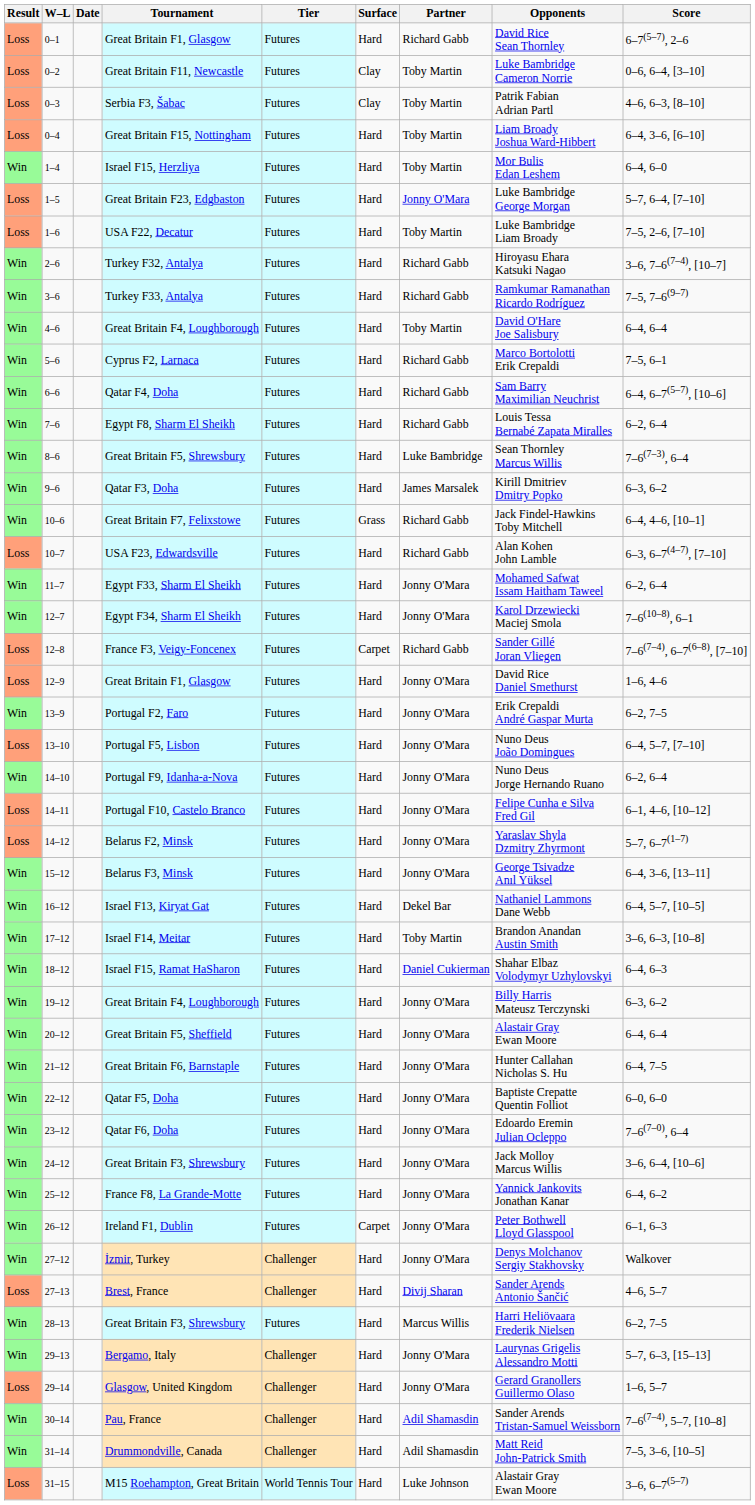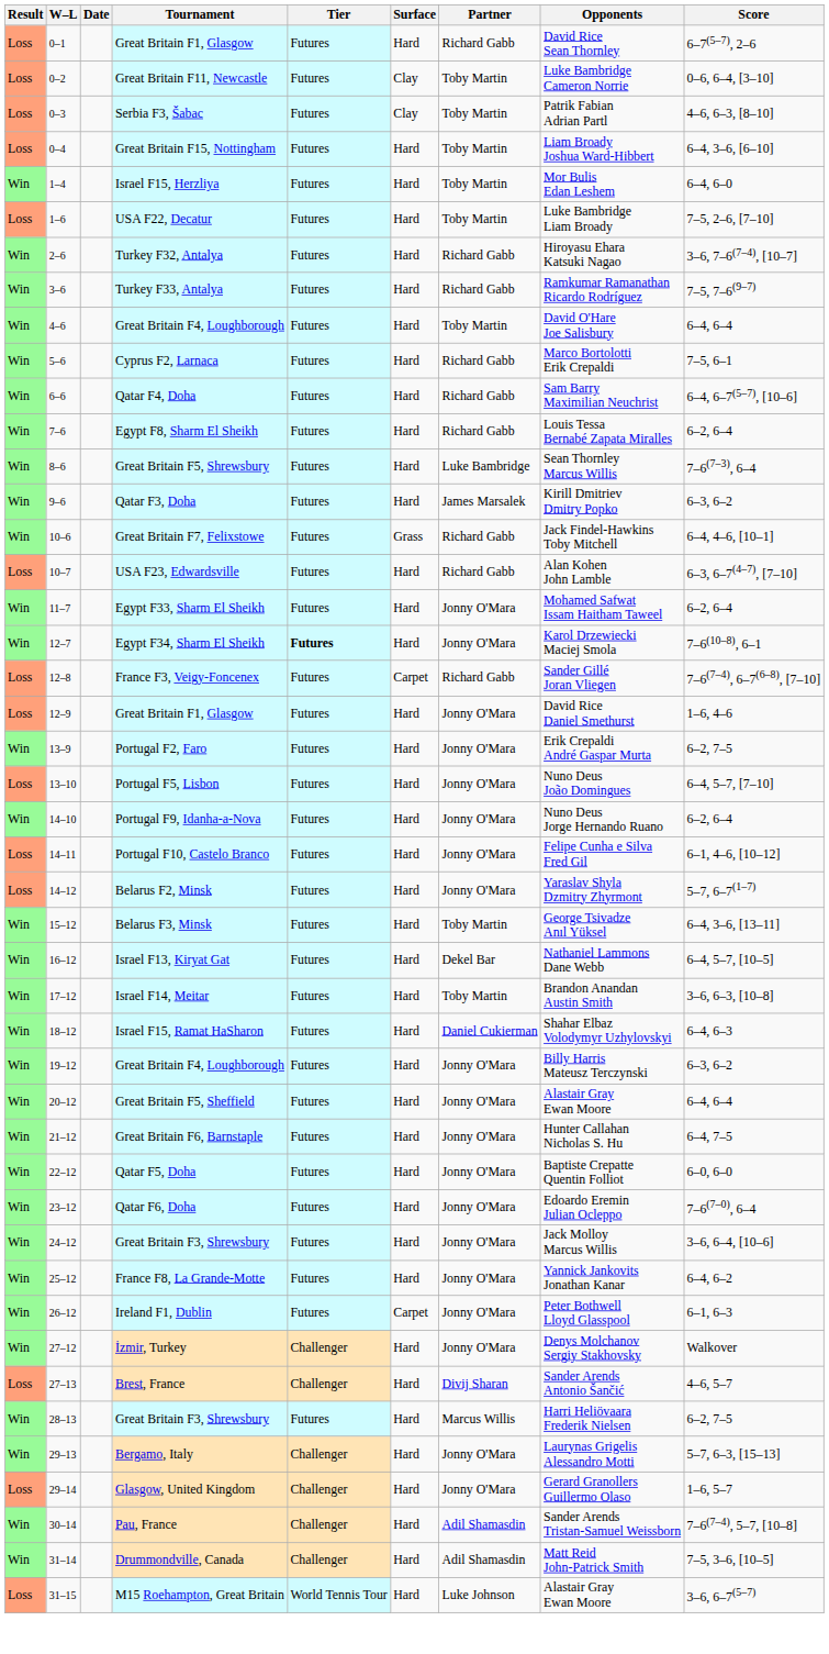 <table class="sortable wikitable">
 <tr>
 <th>Result</th>
 <th class="unsortable">W–L</th>
 <th>Date</th>
 <th>Tournament</th>
 <th>Tier</th>
 <th>Surface</th>
 <th>Partner</th>
 <th>Opponents</th>
 <th class="unsortable">Score</th>
 </tr>
 <tr>
 <td bgcolor=FFA07A>Loss</td>
 <td><small>0–1</small></td>
 <td></td>
 <td style="background:#cffcff;">Great Britain F1, <a href='#'>Glasgow</a></td>
 <td style="background:#cffcff;">Futures</td>
 <td>Hard</td>
 <td> Richard Gabb</td>
 <td> <a href='#'>David Rice</a><br> <a href='#'>Sean Thornley</a></td>
 <td>6–7<sup>(5–7)</sup>, 2–6</td>
 </tr>
 <tr>
 <td bgcolor=FFA07A>Loss</td>
 <td><small>0–2</small></td>
 <td></td>
 <td style="background:#cffcff;">Great Britain F11, <a href='#'>Newcastle</a></td>
 <td style="background:#cffcff;">Futures</td>
 <td>Clay</td>
 <td> Toby Martin</td>
 <td> <a href='#'>Luke Bambridge</a><br> <a href='#'>Cameron Norrie</a></td>
 <td>0–6, 6–4, [3–10]</td>
 </tr>
 <tr>
 <td bgcolor=FFA07A>Loss</td>
 <td><small>0–3</small></td>
 <td></td>
 <td style="background:#cffcff;">Serbia F3, <a href='#'>Šabac</a></td>
 <td style="background:#cffcff;">Futures</td>
 <td>Clay</td>
 <td> Toby Martin</td>
 <td> Patrik Fabian<br> Adrian Partl</td>
 <td>4–6, 6–3, [8–10]</td>
 </tr>
 <tr>
 <td bgcolor=FFA07A>Loss</td>
 <td><small>0–4</small></td>
 <td></td>
 <td style="background:#cffcff;">Great Britain F15, <a href='#'>Nottingham</a></td>
 <td style="background:#cffcff;">Futures</td>
 <td>Hard</td>
 <td> Toby Martin</td>
 <td> <a href='#'>Liam Broady</a><br> <a href='#'>Joshua Ward-Hibbert</a></td>
 <td>6–4, 3–6, [6–10]</td>
 </tr>
 <tr>
 <td bgcolor=98FB98>Win</td>
 <td><small>1–4</small></td>
 <td></td>
 <td style="background:#cffcff;">Israel F15, <a href='#'>Herzliya</a></td>
 <td style="background:#cffcff;">Futures</td>
 <td>Hard</td>
 <td> Toby Martin</td>
 <td> <a href='#'>Mor Bulis</a><br> <a href='#'>Edan Leshem</a></td>
 <td>6–4, 6–0</td>
-</tr>
-<tr>
-<td bgcolor=FFA07A>Loss</td>
-<td><small>1–5</small></td>
-<td></td>
-<td style="background:#cffcff;">Great Britain F23, <a href='#'>Edgbaston</a></td>
-<td style="background:#cffcff;">Futures</td>
-<td>Hard</td>
-<td> <a href='#'>Jonny O'Mara</a></td>
-<td> Luke Bambridge<br> <a href='#'>George Morgan</a></td>
-<td>5–7, 6–4, [7–10]</td>
 </tr>
 <tr>
 <td bgcolor=FFA07A>Loss</td>
 <td><small>1–6</small></td>
 <td></td>
 <td style="background:#cffcff;">USA F22, <a href='#'>Decatur</a></td>
 <td style="background:#cffcff;">Futures</td>
 <td>Hard</td>
 <td> Toby Martin</td>
 <td> Luke Bambridge<br> Liam Broady</td>
 <td>7–5, 2–6, [7–10]</td>
 </tr>
 <tr>
 <td bgcolor=98FB98>Win</td>
 <td><small>2–6</small></td>
 <td></td>
 <td style="background:#cffcff;">Turkey F32, <a href='#'>Antalya</a></td>
 <td style="background:#cffcff;">Futures</td>
 <td>Hard</td>
 <td> Richard Gabb</td>
 <td> Hiroyasu Ehara<br> Katsuki Nagao</td>
 <td>3–6, 7–6<sup>(7–4)</sup>, [10–7]</td>
 </tr>
 <tr>
 <td bgcolor=98FB98>Win</td>
 <td><small>3–6</small></td>
 <td></td>
 <td style="background:#cffcff;">Turkey F33, <a href='#'>Antalya</a></td>
 <td style="background:#cffcff;">Futures</td>
 <td>Hard</td>
 <td> Richard Gabb</td>
 <td> <a href='#'>Ramkumar Ramanathan</a><br> <a href='#'>Ricardo Rodríguez</a></td>
 <td>7–5, 7–6<sup>(9–7)</sup></td>
 </tr>
 <tr>
 <td bgcolor=98FB98>Win</td>
 <td><small>4–6</small></td>
 <td></td>
 <td style="background:#cffcff;">Great Britain F4, <a href='#'>Loughborough</a></td>
 <td style="background:#cffcff;">Futures</td>
 <td>Hard</td>
 <td> Toby Martin</td>
 <td> <a href='#'>David O'Hare</a><br> <a href='#'>Joe Salisbury</a></td>
 <td>6–4, 6–4</td>
 </tr>
 <tr>
 <td bgcolor=98FB98>Win</td>
 <td><small>5–6</small></td>
 <td></td>
 <td style="background:#cffcff;">Cyprus F2, <a href='#'>Larnaca</a></td>
 <td style="background:#cffcff;">Futures</td>
 <td>Hard</td>
 <td> Richard Gabb</td>
 <td> <a href='#'>Marco Bortolotti</a><br> Erik Crepaldi</td>
 <td>7–5, 6–1</td>
 </tr>
 <tr>
 <td bgcolor=98FB98>Win</td>
 <td><small>6–6</small></td>
 <td></td>
 <td style="background:#cffcff;">Qatar F4, <a href='#'>Doha</a></td>
 <td style="background:#cffcff;">Futures</td>
 <td>Hard</td>
 <td> Richard Gabb</td>
 <td> <a href='#'>Sam Barry</a><br> <a href='#'>Maximilian Neuchrist</a></td>
 <td>6–4, 6–7<sup>(5–7)</sup>, [10–6]</td>
 </tr>
 <tr>
 <td bgcolor=98FB98>Win</td>
 <td><small>7–6</small></td>
 <td></td>
 <td style="background:#cffcff;">Egypt F8, <a href='#'>Sharm El Sheikh</a></td>
 <td style="background:#cffcff;">Futures</td>
 <td>Hard</td>
 <td> Richard Gabb</td>
 <td> Louis Tessa<br> <a href='#'>Bernabé Zapata Miralles</a></td>
 <td>6–2, 6–4</td>
 </tr>
 <tr>
 <td bgcolor=98FB98>Win</td>
 <td><small>8–6</small></td>
 <td></td>
 <td style="background:#cffcff;">Great Britain F5, <a href='#'>Shrewsbury</a></td>
 <td style="background:#cffcff;">Futures</td>
 <td>Hard</td>
 <td> Luke Bambridge</td>
 <td> Sean Thornley<br> <a href='#'>Marcus Willis</a></td>
 <td>7–6<sup>(7–3)</sup>, 6–4</td>
 </tr>
 <tr>
 <td bgcolor=98FB98>Win</td>
 <td><small>9–6</small></td>
 <td></td>
 <td style="background:#cffcff;">Qatar F3, <a href='#'>Doha</a></td>
 <td style="background:#cffcff;">Futures</td>
 <td>Hard</td>
 <td> James Marsalek</td>
 <td> Kirill Dmitriev<br> <a href='#'>Dmitry Popko</a></td>
 <td>6–3, 6–2</td>
 </tr>
 <tr>
 <td bgcolor=98FB98>Win</td>
 <td><small>10–6</small></td>
 <td></td>
 <td style="background:#cffcff;">Great Britain F7, <a href='#'>Felixstowe</a></td>
 <td style="background:#cffcff;">Futures</td>
 <td>Grass</td>
 <td> Richard Gabb</td>
 <td> Jack Findel-Hawkins<br> Toby Mitchell</td>
 <td>6–4, 4–6, [10–1]</td>
 </tr>
 <tr>
 <td bgcolor=FFA07A>Loss</td>
 <td><small>10–7</small></td>
 <td></td>
 <td style="background:#cffcff;">USA F23, <a href='#'>Edwardsville</a></td>
 <td style="background:#cffcff;">Futures</td>
 <td>Hard</td>
 <td> Richard Gabb</td>
 <td> Alan Kohen<br> John Lamble</td>
 <td>6–3, 6–7<sup>(4–7)</sup>, [7–10]</td>
 </tr>
 <tr>
 <td bgcolor=98FB98>Win</td>
 <td><small>11–7</small></td>
 <td></td>
 <td style="background:#cffcff;">Egypt F33, <a href='#'>Sharm El Sheikh</a></td>
 <td style="background:#cffcff;">Futures</td>
 <td>Hard</td>
 <td> Jonny O'Mara</td>
 <td> <a href='#'>Mohamed Safwat</a><br> <a href='#'>Issam Haitham Taweel</a></td>
 <td>6–2, 6–4</td>
 </tr>
 <tr>
 <td bgcolor=98FB98>Win</td>
 <td><small>12–7</small></td>
 <td></td>
 <td style="background:#cffcff;">Egypt F34, <a href='#'>Sharm El Sheikh</a></td>
-<td style="background:#cffcff;">Futures</td>
+<td style="background:#cffcff;"><strong>Futures</strong></td>
 <td>Hard</td>
 <td> Jonny O'Mara</td>
 <td> <a href='#'>Karol Drzewiecki</a><br> Maciej Smola</td>
 <td>7–6<sup>(10–8)</sup>, 6–1</td>
 </tr>
 <tr>
 <td bgcolor=FFA07A>Loss</td>
 <td><small>12–8</small></td>
 <td></td>
 <td style="background:#cffcff;">France F3, <a href='#'>Veigy-Foncenex</a></td>
 <td style="background:#cffcff;">Futures</td>
 <td>Carpet</td>
 <td> Richard Gabb</td>
 <td> <a href='#'>Sander Gillé</a><br> <a href='#'>Joran Vliegen</a></td>
 <td>7–6<sup>(7–4)</sup>, 6–7<sup>(6–8)</sup>, [7–10]</td>
 </tr>
 <tr>
 <td bgcolor=FFA07A>Loss</td>
 <td><small>12–9</small></td>
 <td></td>
 <td style="background:#cffcff;">Great Britain F1, <a href='#'>Glasgow</a></td>
 <td style="background:#cffcff;">Futures</td>
 <td>Hard</td>
 <td> Jonny O'Mara</td>
 <td> David Rice<br> <a href='#'>Daniel Smethurst</a></td>
 <td>1–6, 4–6</td>
 </tr>
 <tr>
 <td bgcolor=98FB98>Win</td>
 <td><small>13–9</small></td>
 <td></td>
 <td style="background:#cffcff;">Portugal F2, <a href='#'>Faro</a></td>
 <td style="background:#cffcff;">Futures</td>
 <td>Hard</td>
 <td> Jonny O'Mara</td>
 <td> Erik Crepaldi<br> <a href='#'>André Gaspar Murta</a></td>
 <td>6–2, 7–5</td>
 </tr>
 <tr>
 <td bgcolor=FFA07A>Loss</td>
 <td><small>13–10</small></td>
 <td></td>
 <td style="background:#cffcff;">Portugal F5, <a href='#'>Lisbon</a></td>
 <td style="background:#cffcff;">Futures</td>
 <td>Hard</td>
 <td> Jonny O'Mara</td>
 <td> Nuno Deus<br> <a href='#'>João Domingues</a></td>
 <td>6–4, 5–7, [7–10]</td>
 </tr>
 <tr>
 <td bgcolor=98FB98>Win</td>
 <td><small>14–10</small></td>
 <td></td>
 <td style="background:#cffcff;">Portugal F9, <a href='#'>Idanha-a-Nova</a></td>
 <td style="background:#cffcff;">Futures</td>
 <td>Hard</td>
 <td> Jonny O'Mara</td>
 <td> Nuno Deus<br> Jorge Hernando Ruano</td>
 <td>6–2, 6–4</td>
 </tr>
 <tr>
 <td bgcolor=FFA07A>Loss</td>
 <td><small>14–11</small></td>
 <td></td>
 <td style="background:#cffcff;">Portugal F10, <a href='#'>Castelo Branco</a></td>
 <td style="background:#cffcff;">Futures</td>
 <td>Hard</td>
 <td> Jonny O'Mara</td>
 <td> <a href='#'>Felipe Cunha e Silva</a><br> <a href='#'>Fred Gil</a></td>
 <td>6–1, 4–6, [10–12]</td>
 </tr>
 <tr>
 <td bgcolor=FFA07A>Loss</td>
 <td><small>14–12</small></td>
 <td></td>
 <td style="background:#cffcff;">Belarus F2, <a href='#'>Minsk</a></td>
 <td style="background:#cffcff;">Futures</td>
 <td>Hard</td>
 <td> Jonny O'Mara</td>
 <td> <a href='#'>Yaraslav Shyla</a><br> <a href='#'>Dzmitry Zhyrmont</a></td>
 <td>5–7, 6–7<sup>(1–7)</sup></td>
 </tr>
 <tr>
 <td bgcolor=98FB98>Win</td>
 <td><small>15–12</small></td>
 <td></td>
 <td style="background:#cffcff;">Belarus F3, <a href='#'>Minsk</a></td>
 <td style="background:#cffcff;">Futures</td>
 <td>Hard</td>
-<td> Jonny O'Mara</td>
+<td> Toby Martin</td>
 <td> <a href='#'>George Tsivadze</a><br> <a href='#'>Anıl Yüksel</a></td>
 <td>6–4, 3–6, [13–11]</td>
 </tr>
 <tr>
 <td bgcolor=98FB98>Win</td>
 <td><small>16–12</small></td>
 <td></td>
 <td style="background:#cffcff;">Israel F13, <a href='#'>Kiryat Gat</a></td>
 <td style="background:#cffcff;">Futures</td>
 <td>Hard</td>
 <td> Dekel Bar</td>
 <td> <a href='#'>Nathaniel Lammons</a><br> Dane Webb</td>
 <td>6–4, 5–7, [10–5]</td>
 </tr>
 <tr>
 <td bgcolor=98FB98>Win</td>
 <td><small>17–12</small></td>
 <td></td>
 <td style="background:#cffcff;">Israel F14, <a href='#'>Meitar</a></td>
 <td style="background:#cffcff;">Futures</td>
 <td>Hard</td>
 <td> Toby Martin</td>
 <td> Brandon Anandan<br> <a href='#'>Austin Smith</a></td>
 <td>3–6, 6–3, [10–8]</td>
 </tr>
 <tr>
 <td bgcolor=98FB98>Win</td>
 <td><small>18–12</small></td>
 <td></td>
 <td style="background:#cffcff;">Israel F15, <a href='#'>Ramat HaSharon</a></td>
 <td style="background:#cffcff;">Futures</td>
 <td>Hard</td>
 <td> <a href='#'>Daniel Cukierman</a></td>
 <td> Shahar Elbaz<br> <a href='#'>Volodymyr Uzhylovskyi</a></td>
 <td>6–4, 6–3</td>
 </tr>
 <tr>
 <td bgcolor=98FB98>Win</td>
 <td><small>19–12</small></td>
 <td></td>
 <td style="background:#cffcff;">Great Britain F4, <a href='#'>Loughborough</a></td>
 <td style="background:#cffcff;">Futures</td>
 <td>Hard</td>
 <td> Jonny O'Mara</td>
 <td> <a href='#'>Billy Harris</a><br> Mateusz Terczynski</td>
 <td>6–3, 6–2</td>
 </tr>
 <tr>
 <td bgcolor=98FB98>Win</td>
 <td><small>20–12</small></td>
 <td></td>
 <td style="background:#cffcff;">Great Britain F5, <a href='#'>Sheffield</a></td>
 <td style="background:#cffcff;">Futures</td>
 <td>Hard</td>
 <td> Jonny O'Mara</td>
 <td> <a href='#'>Alastair Gray</a><br> Ewan Moore</td>
 <td>6–4, 6–4</td>
 </tr>
 <tr>
 <td bgcolor=98FB98>Win</td>
 <td><small>21–12</small></td>
 <td></td>
 <td style="background:#cffcff;">Great Britain F6, <a href='#'>Barnstaple</a></td>
 <td style="background:#cffcff;">Futures</td>
 <td>Hard</td>
 <td> Jonny O'Mara</td>
 <td> Hunter Callahan<br> Nicholas S. Hu</td>
 <td>6–4, 7–5</td>
 </tr>
 <tr>
 <td bgcolor=98FB98>Win</td>
 <td><small>22–12</small></td>
 <td></td>
 <td style="background:#cffcff;">Qatar F5, <a href='#'>Doha</a></td>
 <td style="background:#cffcff;">Futures</td>
 <td>Hard</td>
 <td> Jonny O'Mara</td>
 <td> Baptiste Crepatte<br> Quentin Folliot</td>
 <td>6–0, 6–0</td>
 </tr>
 <tr>
 <td bgcolor=98FB98>Win</td>
 <td><small>23–12</small></td>
 <td></td>
 <td style="background:#cffcff;">Qatar F6, <a href='#'>Doha</a></td>
 <td style="background:#cffcff;">Futures</td>
 <td>Hard</td>
 <td> Jonny O'Mara</td>
 <td> Edoardo Eremin<br> <a href='#'>Julian Ocleppo</a></td>
 <td>7–6<sup>(7–0)</sup>, 6–4</td>
 </tr>
 <tr>
 <td bgcolor=98FB98>Win</td>
 <td><small>24–12</small></td>
 <td></td>
 <td style="background:#cffcff;">Great Britain F3, <a href='#'>Shrewsbury</a></td>
 <td style="background:#cffcff;">Futures</td>
 <td>Hard</td>
 <td> Jonny O'Mara</td>
 <td> Jack Molloy<br> Marcus Willis</td>
 <td>3–6, 6–4, [10–6]</td>
 </tr>
 <tr>
 <td bgcolor=98FB98>Win</td>
 <td><small>25–12</small></td>
 <td></td>
 <td style="background:#cffcff;">France F8, <a href='#'>La Grande-Motte</a></td>
 <td style="background:#cffcff;">Futures</td>
 <td>Hard</td>
 <td> Jonny O'Mara</td>
 <td> <a href='#'>Yannick Jankovits</a><br> Jonathan Kanar</td>
 <td>6–4, 6–2</td>
 </tr>
 <tr>
 <td bgcolor=98FB98>Win</td>
 <td><small>26–12</small></td>
 <td></td>
 <td style="background:#cffcff;">Ireland F1, <a href='#'>Dublin</a></td>
 <td style="background:#cffcff;">Futures</td>
 <td>Carpet</td>
 <td> Jonny O'Mara</td>
 <td> <a href='#'>Peter Bothwell</a><br> <a href='#'>Lloyd Glasspool</a></td>
 <td>6–1, 6–3</td>
 </tr>
 <tr>
 <td bgcolor=98FB98>Win</td>
 <td><small>27–12</small></td>
 <td><a href='#'></a></td>
 <td style="background:moccasin;"><a href='#'>İzmir</a>, Turkey</td>
 <td style="background:moccasin;">Challenger</td>
 <td>Hard</td>
 <td> Jonny O'Mara</td>
 <td> <a href='#'>Denys Molchanov</a><br> <a href='#'>Sergiy Stakhovsky</a></td>
 <td>Walkover</td>
 </tr>
 <tr>
 <td bgcolor=FFA07A>Loss</td>
 <td><small>27–13</small></td>
 <td><a href='#'></a></td>
 <td style="background:moccasin;"><a href='#'>Brest</a>, France</td>
 <td style="background:moccasin;">Challenger</td>
 <td>Hard</td>
 <td> <a href='#'>Divij Sharan</a></td>
 <td> <a href='#'>Sander Arends</a><br> <a href='#'>Antonio Šančić</a></td>
 <td>4–6, 5–7</td>
 </tr>
 <tr>
 <td bgcolor=98FB98>Win</td>
 <td><small>28–13</small></td>
 <td></td>
 <td style="background:#cffcff;">Great Britain F3, <a href='#'>Shrewsbury</a></td>
 <td style="background:#cffcff;">Futures</td>
 <td>Hard</td>
 <td> Marcus Willis</td>
 <td> <a href='#'>Harri Heliövaara</a><br> <a href='#'>Frederik Nielsen</a></td>
 <td>6–2, 7–5</td>
 </tr>
 <tr>
 <td bgcolor=98FB98>Win</td>
 <td><small>29–13</small></td>
 <td><a href='#'></a></td>
 <td style="background:moccasin;"><a href='#'>Bergamo</a>, Italy</td>
 <td style="background:moccasin;">Challenger</td>
 <td>Hard</td>
 <td> Jonny O'Mara</td>
 <td> <a href='#'>Laurynas Grigelis</a><br> <a href='#'>Alessandro Motti</a></td>
 <td>5–7, 6–3, [15–13]</td>
 </tr>
 <tr>
 <td bgcolor=FFA07A>Loss</td>
 <td><small>29–14</small></td>
 <td><a href='#'></a></td>
 <td style="background:moccasin;"><a href='#'>Glasgow</a>, United Kingdom</td>
 <td style="background:moccasin;">Challenger</td>
 <td>Hard</td>
 <td> Jonny O'Mara</td>
 <td> <a href='#'>Gerard Granollers</a><br> <a href='#'>Guillermo Olaso</a></td>
 <td>1–6, 5–7</td>
 </tr>
 <tr>
 <td bgcolor=98FB98>Win</td>
 <td><small>30–14</small></td>
 <td><a href='#'></a></td>
 <td style="background:moccasin;"><a href='#'>Pau</a>, France</td>
 <td style="background:moccasin;">Challenger</td>
 <td>Hard</td>
 <td> <a href='#'>Adil Shamasdin</a></td>
 <td> Sander Arends<br> <a href='#'>Tristan-Samuel Weissborn</a></td>
 <td>7–6<sup>(7–4)</sup>, 5–7, [10–8]</td>
 </tr>
 <tr>
 <td bgcolor=98FB98>Win</td>
 <td><small>31–14</small></td>
 <td><a href='#'></a></td>
 <td style="background:moccasin;"><a href='#'>Drummondville</a>, Canada</td>
 <td style="background:moccasin;">Challenger</td>
 <td>Hard</td>
 <td> Adil Shamasdin</td>
 <td> <a href='#'>Matt Reid</a><br> <a href='#'>John-Patrick Smith</a></td>
 <td>7–5, 3–6, [10–5]</td>
 </tr>
 <tr>
 <td bgcolor=FFA07A>Loss</td>
 <td><small>31–15</small></td>
 <td></td>
 <td style="background:#cffcff;">M15 <a href='#'>Roehampton</a>, Great Britain</td>
 <td style="background:#cffcff;">World Tennis Tour</td>
 <td>Hard</td>
 <td> Luke Johnson</td>
 <td> Alastair Gray<br> Ewan Moore</td>
 <td>3–6, 6–7<sup>(5–7)</sup></td>
 </tr>
 </table>
